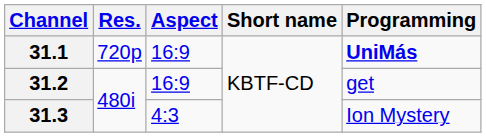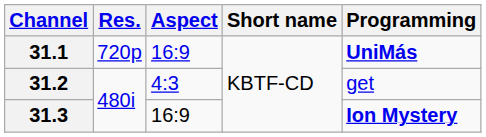 <table class="wikitable">
 <tr>
 <th scope = "col"><a href='#'>Channel</a></th>
 <th scope = "col"><a href='#'>Res.</a></th>
 <th scope = "col"><a href='#'>Aspect</a></th>
 <th scope = "col">Short name</th>
 <th scope = "col">Programming</th>
 </tr>
 <tr>
 <th scope = "row">31.1</th>
 <td><a href='#'>720p</a></td>
 <td><a href='#'>16:9</a></td>
 <td rowspan=3>KBTF-CD</td>
 <td><strong><a href='#'>UniMás</a></strong></td>
 </tr>
 <tr>
 <th scope = "row">31.2</th>
 <td rowspan=2><a href='#'>480i</a></td>
-<td><a href='#'>16:9</a></td>
+<td><a href='#'>4:3</a></td>
 <td><a href='#'>get</a></td>
 </tr>
 <tr>
 <th scope = "row">31.3</th>
-<td><a href='#'>4:3</a></td>
-<td><a href='#'>Ion Mystery</a></td>
+<td>16:9</td>
+<td><strong><a href='#'>Ion Mystery</a></strong></td>
 </tr>
 </table>
